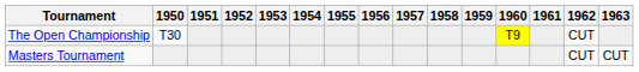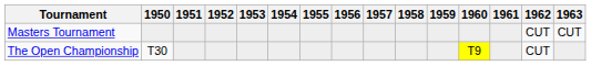 <table class="wikitable" style="font-size:95%;text-align:center;">
 <tr>
 <th>Tournament</th>
 <th>1950</th>
 <th>1951</th>
 <th>1952</th>
 <th>1953</th>
 <th>1954</th>
 <th>1955</th>
 <th>1956</th>
 <th>1957</th>
 <th>1958</th>
 <th>1959</th>
 <th>1960</th>
 <th>1961</th>
 <th>1962</th>
 <th>1963</th>
 </tr>
 <tr>
+<td align=left><a href='#'>Masters Tournament</a></td>
+<td style="background:#eeeeee;"></td>
+<td style="background:#eeeeee;"></td>
+<td style="background:#eeeeee;"></td>
+<td style="background:#eeeeee;"></td>
+<td style="background:#eeeeee;"></td>
+<td style="background:#eeeeee;"></td>
+<td style="background:#eeeeee;"></td>
+<td style="background:#eeeeee;"></td>
+<td style="background:#eeeeee;"></td>
+<td style="background:#eeeeee;"></td>
+<td style="background:#eeeeee;"></td>
+<td style="background:#eeeeee;"></td>
+<td>CUT</td>
+<td>CUT</td>
+</tr>
+<tr>
 <td align=left><a href='#'>The Open Championship</a></td>
 <td>T30</td>
 <td style="background:#eeeeee;"></td>
 <td style="background:#eeeeee;"></td>
 <td style="background:#eeeeee;"></td>
 <td style="background:#eeeeee;"></td>
 <td style="background:#eeeeee;"></td>
 <td style="background:#eeeeee;"></td>
 <td style="background:#eeeeee;"></td>
 <td style="background:#eeeeee;"></td>
 <td style="background:#eeeeee;"></td>
 <td style="background:yellow;">T9</td>
 <td style="background:#eeeeee;"></td>
 <td>CUT</td>
 <td style="background:#eeeeee;"></td>
 </tr>
-<tr>
-<td align=left><a href='#'>Masters Tournament</a></td>
-<td style="background:#eeeeee;"></td>
-<td style="background:#eeeeee;"></td>
-<td style="background:#eeeeee;"></td>
-<td style="background:#eeeeee;"></td>
-<td style="background:#eeeeee;"></td>
-<td style="background:#eeeeee;"></td>
-<td style="background:#eeeeee;"></td>
-<td style="background:#eeeeee;"></td>
-<td style="background:#eeeeee;"></td>
-<td style="background:#eeeeee;"></td>
-<td style="background:#eeeeee;"></td>
-<td style="background:#eeeeee;"></td>
-<td>CUT</td>
-<td>CUT</td>
-</tr>
 </table>
